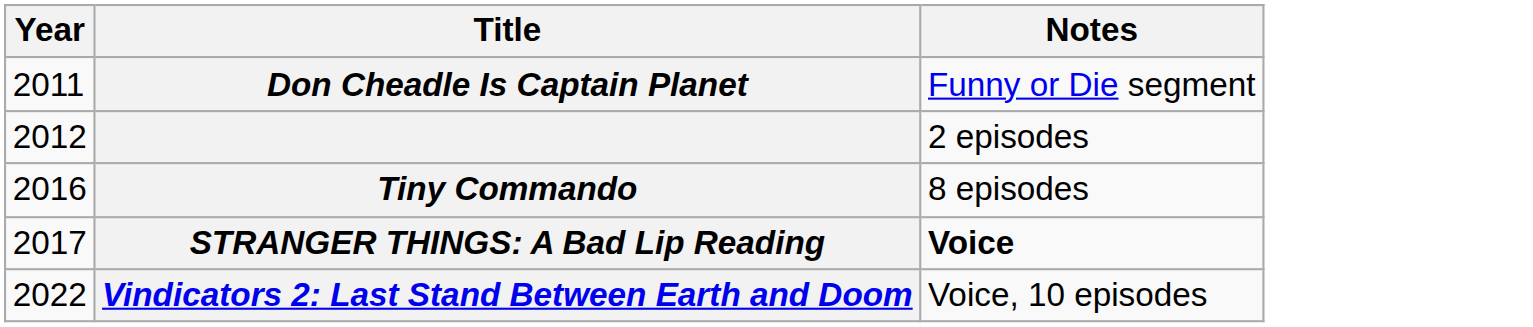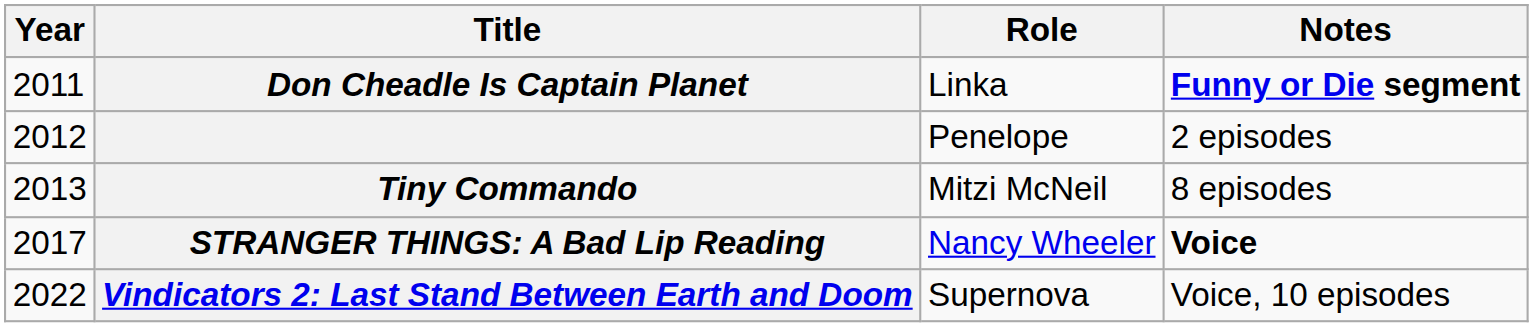 <table class="wikitable sortable plainrowheaders">
 <tr>
 <th scope="col">Year</th>
 <th scope="col">Title</th>
+<th scope="col">Role</th>
 <th scope="col" class="unsortable">Notes</th>
 </tr>
 <tr>
 <td>2011</td>
 <th scope="row"><em>Don Cheadle Is Captain Planet</em></th>
-<td><a href='#'>Funny or Die</a> segment</td>
+<td>Linka</td>
+<td><strong><a href='#'>Funny or Die</a> segment</strong></td>
 </tr>
 <tr>
 <td>2012</td>
 <th scope="row"><em></em></th>
+<td>Penelope</td>
 <td>2 episodes</td>
 </tr>
 <tr>
-<td>2016</td>
+<td>2013</td>
 <th scope="row"><em>Tiny Commando</em></th>
+<td>Mitzi McNeil</td>
 <td>8 episodes</td>
 </tr>
 <tr>
 <td>2017</td>
 <th scope="row"><em>STRANGER THINGS: A Bad Lip Reading</em></th>
+<td><a href='#'>Nancy Wheeler</a></td>
 <td><strong>Voice</strong></td>
 </tr>
 <tr>
 <td>2022</td>
 <th scope="row"><em><a href='#'>Vindicators 2: Last Stand Between Earth and Doom</a></em></th>
+<td>Supernova</td>
 <td>Voice, 10 episodes</td>
 </tr>
 </table>
